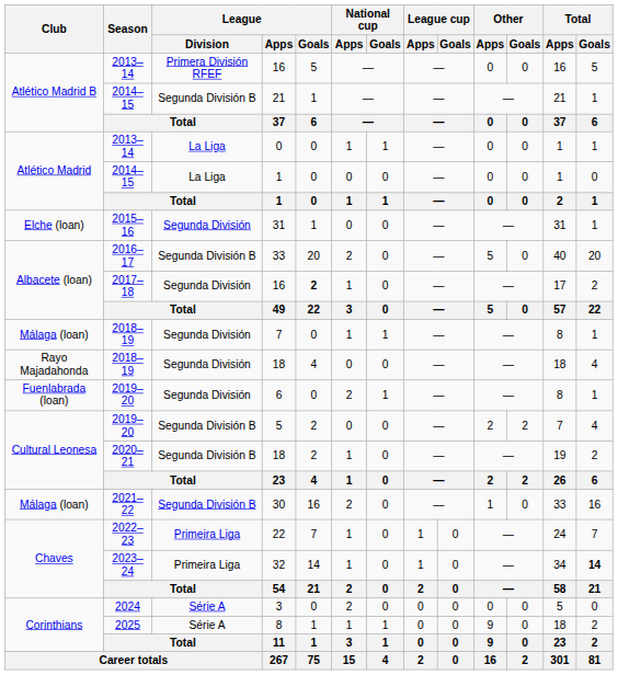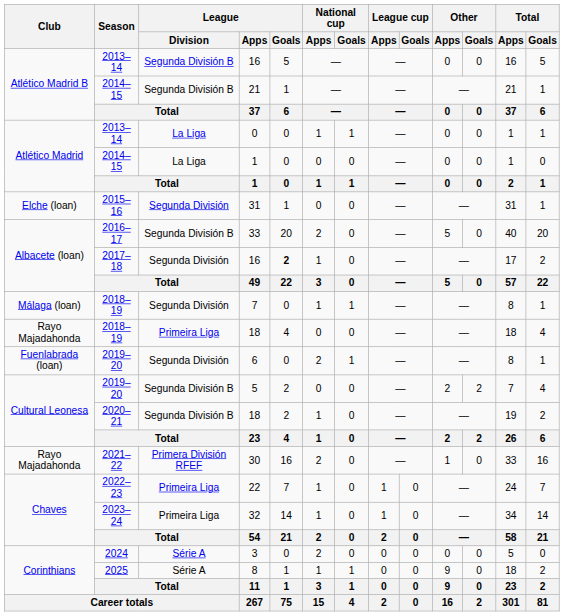 <table class="wikitable" style="text-align:center">
 <tr>
 <th rowspan="2">Club</th>
 <th rowspan="2">Season</th>
 <th colspan="3">League</th>
 <th colspan="2">National cup</th>
 <th colspan="2">League cup</th>
 <th colspan="2">Other</th>
 <th colspan="2">Total</th>
 </tr>
 <tr>
 <th>Division</th>
 <th>Apps</th>
 <th>Goals</th>
 <th>Apps</th>
 <th>Goals</th>
 <th>Apps</th>
 <th>Goals</th>
 <th>Apps</th>
 <th>Goals</th>
 <th>Apps</th>
 <th>Goals</th>
 </tr>
 <tr>
 <td rowspan=3><a href='#'>Atlético Madrid B</a></td>
 <td><a href='#'>2013–14</a></td>
-<td><a href='#'>Primera División RFEF</a></td>
+<td><a href='#'>Segunda División B</a></td>
 <td>16</td>
 <td>5</td>
 <td colspan="2">—</td>
 <td colspan="2">—</td>
 <td>0</td>
 <td>0</td>
 <td>16</td>
 <td>5</td>
 </tr>
 <tr>
 <td><a href='#'>2014–15</a></td>
 <td>Segunda División B</td>
 <td>21</td>
 <td>1</td>
 <td colspan="2">—</td>
 <td colspan="2">—</td>
 <td colspan="2">—</td>
 <td>21</td>
 <td>1</td>
 </tr>
 <tr>
 <th colspan=2>Total</th>
 <th>37</th>
 <th>6</th>
 <th colspan="2">—</th>
 <th colspan="2">—</th>
 <th>0</th>
 <th>0</th>
 <th>37</th>
 <th>6</th>
 </tr>
 <tr>
 <td rowspan=3><a href='#'>Atlético Madrid</a></td>
 <td><a href='#'>2013–14</a></td>
 <td><a href='#'>La Liga</a></td>
 <td>0</td>
 <td>0</td>
 <td>1</td>
 <td>1</td>
 <td colspan=2>—</td>
 <td>0</td>
 <td>0</td>
 <td>1</td>
 <td>1</td>
 </tr>
 <tr>
 <td><a href='#'>2014–15</a></td>
 <td>La Liga</td>
 <td>1</td>
 <td>0</td>
 <td>0</td>
 <td>0</td>
 <td colspan=2>—</td>
 <td>0</td>
 <td>0</td>
 <td>1</td>
 <td>0</td>
 </tr>
 <tr>
 <th colspan=2>Total</th>
 <th>1</th>
 <th>0</th>
 <th>1</th>
 <th>1</th>
 <th colspan="2">—</th>
 <th>0</th>
 <th>0</th>
 <th>2</th>
 <th>1</th>
 </tr>
 <tr>
 <td><a href='#'>Elche</a> (loan)</td>
 <td><a href='#'>2015–16</a></td>
 <td><a href='#'>Segunda División</a></td>
 <td>31</td>
 <td>1</td>
 <td>0</td>
 <td>0</td>
 <td colspan=2>—</td>
 <td colspan="2">—</td>
 <td>31</td>
 <td>1</td>
 </tr>
 <tr>
 <td rowspan=3><a href='#'>Albacete</a> (loan)</td>
 <td><a href='#'>2016–17</a></td>
 <td>Segunda División B</td>
 <td>33</td>
 <td>20</td>
 <td>2</td>
 <td>0</td>
 <td colspan=2>—</td>
 <td>5</td>
 <td>0</td>
 <td>40</td>
 <td>20</td>
 </tr>
 <tr>
 <td><a href='#'>2017–18</a></td>
 <td>Segunda División</td>
 <td>16</td>
 <td><strong>2</strong></td>
 <td>1</td>
 <td>0</td>
 <td colspan=2>—</td>
 <td colspan="2">—</td>
 <td>17</td>
 <td>2</td>
 </tr>
 <tr>
 <th colspan=2>Total</th>
 <th>49</th>
 <th>22</th>
 <th>3</th>
 <th>0</th>
 <th colspan="2">—</th>
 <th>5</th>
 <th>0</th>
 <th>57</th>
 <th>22</th>
 </tr>
 <tr>
 <td><a href='#'>Málaga</a> (loan)</td>
 <td><a href='#'>2018–19</a></td>
 <td>Segunda División</td>
 <td>7</td>
 <td>0</td>
 <td>1</td>
 <td>1</td>
 <td colspan=2>—</td>
 <td colspan="2">—</td>
 <td>8</td>
 <td>1</td>
 </tr>
 <tr>
 <td>Rayo Majadahonda</td>
 <td><a href='#'>2018–19</a></td>
-<td>Segunda División</td>
+<td><a href='#'>Primeira Liga</a></td>
 <td>18</td>
 <td>4</td>
 <td>0</td>
 <td>0</td>
 <td colspan=2>—</td>
 <td colspan="2">—</td>
 <td>18</td>
 <td>4</td>
 </tr>
 <tr>
 <td><a href='#'>Fuenlabrada</a> (loan)</td>
 <td><a href='#'>2019–20</a></td>
 <td>Segunda División</td>
 <td>6</td>
 <td>0</td>
 <td>2</td>
 <td>1</td>
 <td colspan="2">—</td>
 <td colspan="2">—</td>
 <td>8</td>
 <td>1</td>
 </tr>
 <tr>
 <td rowspan=3><a href='#'>Cultural Leonesa</a></td>
 <td><a href='#'>2019–20</a></td>
 <td>Segunda División B</td>
 <td>5</td>
 <td>2</td>
 <td>0</td>
 <td>0</td>
 <td colspan="2">—</td>
 <td>2</td>
 <td>2</td>
 <td>7</td>
 <td>4</td>
 </tr>
 <tr>
 <td><a href='#'>2020–21</a></td>
 <td>Segunda División B</td>
 <td>18</td>
 <td>2</td>
 <td>1</td>
 <td>0</td>
 <td colspan=2>—</td>
 <td colspan="2">—</td>
 <td>19</td>
 <td>2</td>
 </tr>
 <tr>
 <th colspan=2>Total</th>
 <th>23</th>
 <th>4</th>
 <th>1</th>
 <th>0</th>
 <th colspan="2">—</th>
 <th>2</th>
 <th>2</th>
 <th>26</th>
 <th>6</th>
 </tr>
 <tr>
-<td><a href='#'>Málaga</a> (loan)</td>
+<td>Rayo Majadahonda</td>
 <td><a href='#'>2021–22</a></td>
-<td><a href='#'>Segunda División B</a></td>
+<td><a href='#'>Primera División RFEF</a></td>
 <td>30</td>
 <td>16</td>
 <td>2</td>
 <td>0</td>
 <td colspan="2">—</td>
 <td>1</td>
 <td>0</td>
 <td>33</td>
 <td>16</td>
 </tr>
 <tr>
 <td rowspan="3"><a href='#'>Chaves</a></td>
 <td><a href='#'>2022–23</a></td>
 <td><a href='#'>Primeira Liga</a></td>
 <td>22</td>
 <td>7</td>
 <td>1</td>
 <td>0</td>
 <td>1</td>
 <td>0</td>
 <td colspan="2">—</td>
 <td>24</td>
 <td>7</td>
 </tr>
 <tr>
 <td><a href='#'>2023–24</a></td>
 <td>Primeira Liga</td>
 <td>32</td>
 <td>14</td>
 <td>1</td>
 <td>0</td>
 <td>1</td>
 <td>0</td>
 <td colspan="2">—</td>
 <td>34</td>
-<td><strong>14</strong></td>
+<td>14</td>
 </tr>
 <tr>
 <th colspan="2">Total</th>
 <th>54</th>
 <th>21</th>
 <th>2</th>
 <th>0</th>
 <th>2</th>
 <th>0</th>
 <th colspan="2">—</th>
 <th>58</th>
 <th>21</th>
 </tr>
 <tr>
 <td rowspan="3"><a href='#'>Corinthians</a></td>
 <td><a href='#'>2024</a></td>
 <td><a href='#'>Série A</a></td>
 <td>3</td>
 <td>0</td>
 <td>2</td>
 <td>0</td>
 <td>0</td>
 <td>0</td>
 <td>0</td>
 <td>0</td>
 <td>5</td>
 <td>0</td>
 </tr>
 <tr>
 <td><a href='#'>2025</a></td>
 <td>Série A</td>
 <td>8</td>
 <td>1</td>
 <td>1</td>
 <td>1</td>
 <td>0</td>
 <td>0</td>
 <td>9</td>
 <td>0</td>
 <td>18</td>
 <td>2</td>
 </tr>
 <tr>
 <th colspan="2">Total</th>
 <th>11</th>
 <th>1</th>
 <th>3</th>
 <th>1</th>
 <th>0</th>
 <th>0</th>
 <th>9</th>
 <th>0</th>
 <th>23</th>
 <th>2</th>
 </tr>
 <tr>
 <th colspan="3">Career totals</th>
 <th>267</th>
 <th>75</th>
 <th>15</th>
 <th>4</th>
 <th>2</th>
 <th>0</th>
 <th>16</th>
 <th>2</th>
 <th>301</th>
 <th>81</th>
 </tr>
 </table>
